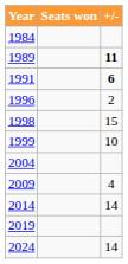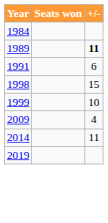 <table class="wikitable sortable">
 <tr>
 <th style="background-color:#FF9933; color:white">Year</th>
 <th style="background-color:#FF9933; color:white">Seats won</th>
 <th style="background-color:#FF9933; color:white">+/-</th>
 </tr>
 <tr style="text-align:center;">
 <td><a href='#'>1984</a></td>
 <td></td>
 <td></td>
 </tr>
 <tr style="text-align:center;">
 <td><a href='#'>1989</a></td>
 <td></td>
 <td><strong> 11</strong></td>
 </tr>
 <tr style="text-align:center;">
 <td><a href='#'>1991</a></td>
 <td></td>
-<td><strong> 6</strong></td>
-</tr>
-<tr style="text-align:center;">
-<td><a href='#'>1996</a></td>
-<td></td>
-<td> 2</td>
+<td> 6</td>
 </tr>
 <tr style="text-align:center;">
 <td><a href='#'>1998</a></td>
 <td></td>
 <td> 15</td>
 </tr>
 <tr style="text-align:center;">
 <td><a href='#'>1999</a></td>
 <td></td>
 <td> 10</td>
 </tr>
 <tr style="text-align:center;">
-<td><a href='#'>2004</a></td>
-<td></td>
-<td></td>
-</tr>
-<tr style="text-align:center;">
 <td><a href='#'>2009</a></td>
 <td></td>
 <td> 4</td>
 </tr>
 <tr style="text-align:center;">
 <td><a href='#'>2014</a></td>
 <td></td>
-<td> 14</td>
+<td> 11</td>
 </tr>
 <tr style="text-align:center;">
 <td><a href='#'>2019</a></td>
 <td></td>
 <td></td>
 </tr>
-<tr style="text-align:center;">
-<td><a href='#'>2024</a></td>
-<td></td>
-<td> 14</td>
-</tr>
 </table>
